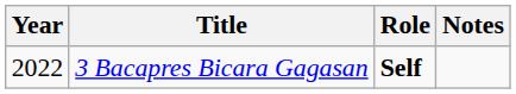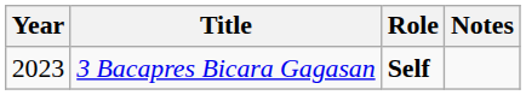 <table class="wikitable sortable">
 <tr>
 <th>Year</th>
 <th>Title</th>
 <th>Role</th>
 <th class=unsortable>Notes</th>
 </tr>
 <tr>
-<td>2022</td>
+<td>2023</td>
 <td><em><a href='#'>3 Bacapres Bicara Gagasan</a></em></td>
 <td><strong>Self</strong></td>
 <td></td>
 </tr>
 </table>
